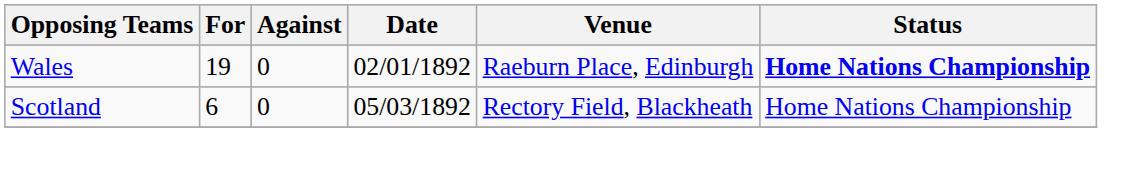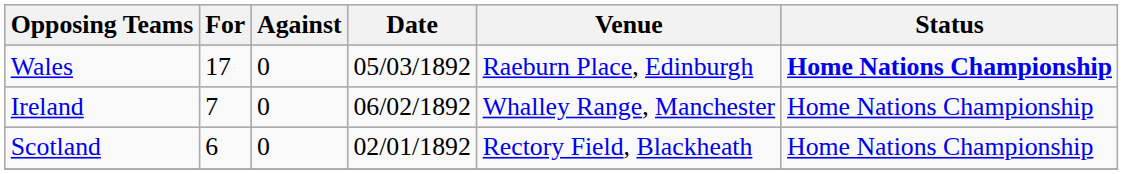 <table class="wikitable">
 <tr>
 <th>Opposing Teams</th>
 <th>For</th>
 <th>Against</th>
 <th>Date</th>
 <th>Venue</th>
 <th>Status</th>
 </tr>
 <tr>
 <td><a href='#'>Wales</a></td>
-<td>19</td>
+<td>17</td>
 <td>0</td>
-<td>02/01/1892</td>
+<td>05/03/1892</td>
 <td><a href='#'>Raeburn Place</a>, <a href='#'>Edinburgh</a></td>
 <td><strong><a href='#'>Home Nations Championship</a></strong></td>
+</tr>
+<tr>
+<td><a href='#'>Ireland</a></td>
+<td>7</td>
+<td>0</td>
+<td>06/02/1892</td>
+<td><a href='#'>Whalley Range</a>, <a href='#'>Manchester</a></td>
+<td><a href='#'>Home Nations Championship</a></td>
 </tr>
 <tr>
 <td><a href='#'>Scotland</a></td>
 <td>6</td>
 <td>0</td>
-<td>05/03/1892</td>
+<td>02/01/1892</td>
 <td><a href='#'>Rectory Field</a>, <a href='#'>Blackheath</a></td>
 <td><a href='#'>Home Nations Championship</a></td>
 </tr>
 <tr>
 </tr>
 </table>
